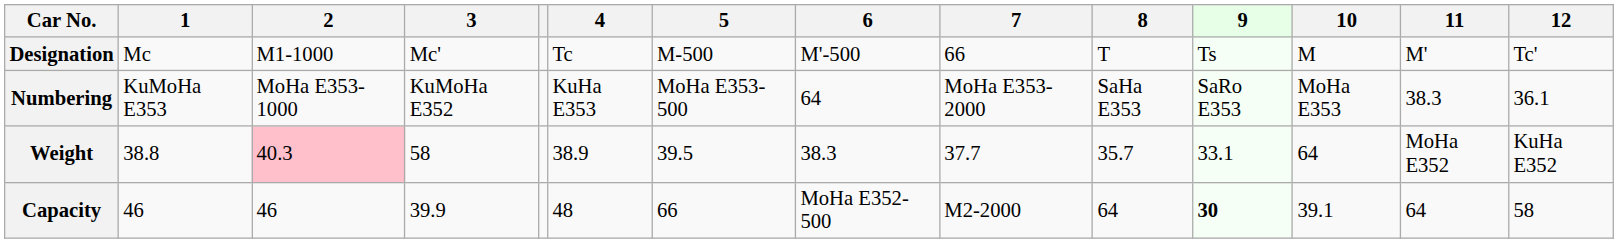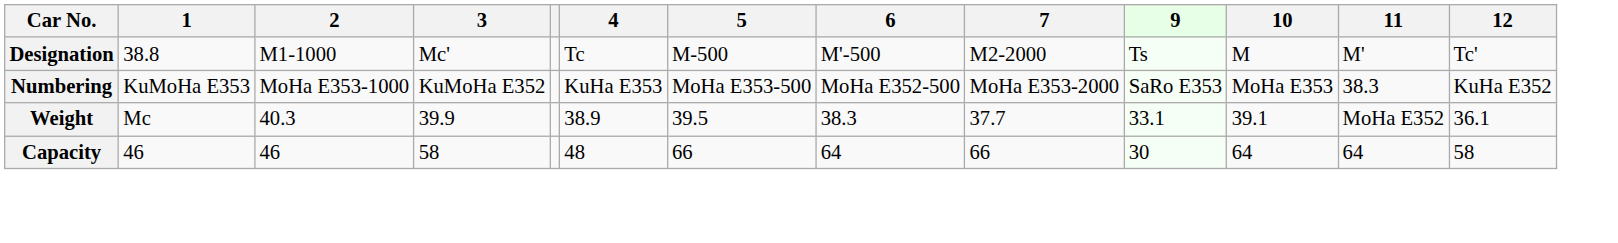 <table class="wikitable">
 <tr>
 <th>Car No.</th>
 <th>1</th>
 <th>2</th>
 <th>3</th>
 <th></th>
 <th>4</th>
 <th>5</th>
 <th>6</th>
 <th>7</th>
-<th>8</th>
 <th style="background: #E6FFE6">9</th>
 <th>10</th>
 <th>11</th>
 <th>12</th>
 </tr>
 <tr>
 <th>Designation</th>
-<td>Mc</td>
+<td>38.8</td>
 <td>M1-1000</td>
 <td>Mc'</td>
 <td></td>
 <td>Tc</td>
 <td>M-500</td>
 <td>M'-500</td>
-<td>66</td>
-<td>T</td>
+<td>M2-2000</td>
 <td style="background: #F5FFF5">Ts</td>
 <td>M</td>
 <td>M'</td>
 <td>Tc'</td>
 </tr>
 <tr>
 <th>Numbering</th>
 <td>KuMoHa E353</td>
 <td>MoHa E353-1000</td>
 <td>KuMoHa E352</td>
 <td></td>
 <td>KuHa E353</td>
 <td>MoHa E353-500</td>
-<td>64</td>
+<td>MoHa E352-500</td>
 <td>MoHa E353-2000</td>
-<td>SaHa E353</td>
 <td style="background: #F5FFF5">SaRo E353</td>
 <td>MoHa E353</td>
 <td>38.3</td>
-<td>36.1</td>
+<td>KuHa E352</td>
 </tr>
 <tr>
 <th>Weight</th>
-<td>38.8</td>
-<td style="background: pink;">40.3</td>
-<td>58</td>
+<td>Mc</td>
+<td>40.3</td>
+<td>39.9</td>
 <td></td>
 <td>38.9</td>
 <td>39.5</td>
 <td>38.3</td>
 <td>37.7</td>
-<td>35.7</td>
 <td style="background: #F5FFF5">33.1</td>
-<td>64</td>
+<td>39.1</td>
 <td>MoHa E352</td>
-<td>KuHa E352</td>
+<td>36.1</td>
 </tr>
 <tr>
 <th>Capacity</th>
 <td>46</td>
 <td>46</td>
-<td>39.9</td>
+<td>58</td>
 <td></td>
 <td>48</td>
 <td>66</td>
-<td>MoHa E352-500</td>
-<td>M2-2000</td>
 <td>64</td>
-<td style="background: #F5FFF5"><strong>30</strong></td>
-<td>39.1</td>
+<td>66</td>
+<td style="background: #F5FFF5">30</td>
+<td>64</td>
 <td>64</td>
 <td>58</td>
 </tr>
 </table>
